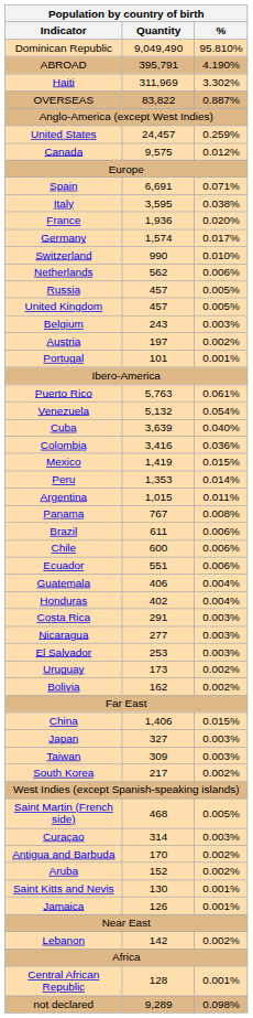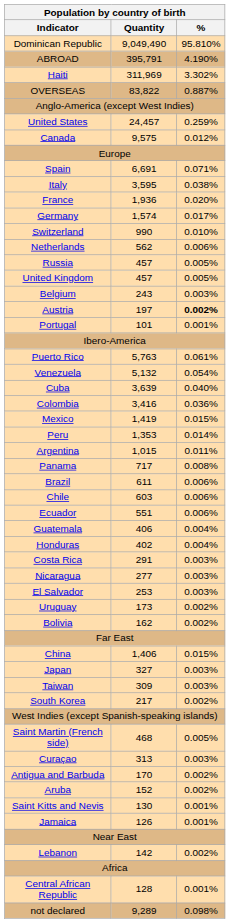 <table class="wikitable" id="cx103" style="text-align: center; margin-right: 8px; font-size: 85%; margin-bottom: 10px;" width="24%">
 <tr>
 <th colspan="8">Population by country of birth</th>
 </tr>
 <tr>
 <th width="35%">Indicator</th>
 <th width="20%">Quantity</th>
 <th width="5%">%</th>
 </tr>
 <tr bgcolor="#FFDEAD">
 <td>Dominican Republic</td>
 <td align="center">9,049,490</td>
 <td align="center">95.810%</td>
 </tr>
 <tr bgcolor="#DEB887">
 <td>ABROAD</td>
 <td align="center">395,791</td>
 <td align="center">4.190%</td>
 </tr>
 <tr bgcolor="#FFDEAD">
 <td><a href='#'>Haiti</a></td>
 <td align="center">311,969</td>
 <td align="center">3.302%</td>
 </tr>
 <tr bgcolor="#DEB887">
 <td>OVERSEAS</td>
 <td align="center">83,822</td>
 <td align="center">0.887%</td>
 </tr>
 <tr bgcolor="#DEB887">
 <td colspan=3>Anglo-America (except West Indies)</td>
 </tr>
 <tr bgcolor="#FFDEAD">
 <td><a href='#'>United States</a></td>
 <td align="center">24,457</td>
 <td align="center">0.259%</td>
 </tr>
 <tr bgcolor="#FFDEAD">
 <td><a href='#'>Canada</a></td>
 <td align="center">9,575</td>
 <td align="center">0.012%</td>
 </tr>
 <tr bgcolor="#DEB887">
 <td colspan=3>Europe</td>
 </tr>
 <tr bgcolor="#FFDEAD">
 <td><a href='#'>Spain</a></td>
 <td align="center">6,691</td>
 <td align="center">0.071%</td>
 </tr>
 <tr bgcolor="#FFDEAD">
 <td><a href='#'>Italy</a></td>
 <td align="center">3,595</td>
 <td align="center">0.038%</td>
 </tr>
 <tr bgcolor="#FFDEAD">
 <td><a href='#'>France</a></td>
 <td align="center">1,936</td>
 <td align="center">0.020%</td>
 </tr>
 <tr bgcolor="#FFDEAD">
 <td><a href='#'>Germany</a></td>
 <td align="center">1,574</td>
 <td align="center">0.017%</td>
 </tr>
 <tr bgcolor="#FFDEAD">
 <td><a href='#'>Switzerland</a></td>
 <td align="center">990</td>
 <td align="center">0.010%</td>
 </tr>
 <tr bgcolor="#FFDEAD">
 <td><a href='#'>Netherlands</a></td>
 <td align="center">562</td>
 <td align="center">0.006%</td>
 </tr>
 <tr bgcolor="#FFDEAD">
 <td><a href='#'>Russia</a></td>
 <td align="center">457</td>
 <td align="center">0.005%</td>
 </tr>
 <tr bgcolor="#FFDEAD">
 <td><a href='#'>United Kingdom</a></td>
 <td align="center">457</td>
 <td align="center">0.005%</td>
 </tr>
 <tr bgcolor="#FFDEAD">
 <td><a href='#'>Belgium</a></td>
 <td align="center">243</td>
 <td align="center">0.003%</td>
 </tr>
 <tr bgcolor="#FFDEAD">
 <td><a href='#'>Austria</a></td>
 <td align="center">197</td>
-<td align="center">0.002%</td>
+<td align="center"><strong>0.002%</strong></td>
 </tr>
 <tr bgcolor="#FFDEAD">
 <td><a href='#'>Portugal</a></td>
 <td align="center">101</td>
 <td align="center">0.001%</td>
 </tr>
 <tr bgcolor="#DEB887">
 <td colspan=3>Ibero-America</td>
 </tr>
 <tr bgcolor="#FFDEAD">
 <td><a href='#'>Puerto Rico</a></td>
 <td align="center">5,763</td>
 <td align="center">0.061%</td>
 </tr>
 <tr bgcolor="#FFDEAD">
 <td><a href='#'>Venezuela</a></td>
 <td align="center">5,132</td>
 <td align="center">0.054%</td>
 </tr>
 <tr bgcolor="#FFDEAD">
 <td><a href='#'>Cuba</a></td>
 <td align="center">3,639</td>
 <td align="center">0.040%</td>
 </tr>
 <tr bgcolor="#FFDEAD">
 <td><a href='#'>Colombia</a></td>
 <td align="center">3,416</td>
 <td align="center">0.036%</td>
 </tr>
 <tr bgcolor="#FFDEAD">
 <td><a href='#'>Mexico</a></td>
 <td align="center">1,419</td>
 <td align="center">0.015%</td>
 </tr>
 <tr bgcolor="#FFDEAD">
 <td><a href='#'>Peru</a></td>
 <td align="center">1,353</td>
 <td align="center">0.014%</td>
 </tr>
 <tr bgcolor="#FFDEAD">
 <td><a href='#'>Argentina</a></td>
 <td align="center">1,015</td>
 <td align="center">0.011%</td>
 </tr>
 <tr bgcolor="#FFDEAD">
 <td><a href='#'>Panama</a></td>
-<td align="center">767</td>
+<td align="center">717</td>
 <td align="center">0.008%</td>
 </tr>
 <tr bgcolor="#FFDEAD">
 <td><a href='#'>Brazil</a></td>
 <td align="center">611</td>
 <td align="center">0.006%</td>
 </tr>
 <tr bgcolor="#FFDEAD">
 <td><a href='#'>Chile</a></td>
-<td align="center">600</td>
+<td align="center">603</td>
 <td align="center">0.006%</td>
 </tr>
 <tr bgcolor="#FFDEAD">
 <td><a href='#'>Ecuador</a></td>
 <td align="center">551</td>
 <td align="center">0.006%</td>
 </tr>
 <tr bgcolor="#FFDEAD">
 <td><a href='#'>Guatemala</a></td>
 <td align="center">406</td>
 <td align="center">0.004%</td>
 </tr>
 <tr bgcolor="#FFDEAD">
 <td><a href='#'>Honduras</a></td>
 <td align="center">402</td>
 <td align="center">0.004%</td>
 </tr>
 <tr bgcolor="#FFDEAD">
 <td><a href='#'>Costa Rica</a></td>
 <td align="center">291</td>
 <td align="center">0.003%</td>
 </tr>
 <tr bgcolor="#FFDEAD">
 <td><a href='#'>Nicaragua</a></td>
 <td align="center">277</td>
 <td align="center">0.003%</td>
 </tr>
 <tr bgcolor="#FFDEAD">
 <td><a href='#'>El Salvador</a></td>
 <td align="center">253</td>
 <td align="center">0.003%</td>
 </tr>
 <tr bgcolor="#FFDEAD">
 <td><a href='#'>Uruguay</a></td>
 <td align="center">173</td>
 <td align="center">0.002%</td>
 </tr>
 <tr bgcolor="#FFDEAD">
 <td><a href='#'>Bolivia</a></td>
 <td align="center">162</td>
 <td align="center">0.002%</td>
 </tr>
 <tr bgcolor="#DEB887">
 <td colspan=3>Far East</td>
 </tr>
 <tr bgcolor="#FFDEAD">
 <td><a href='#'>China</a></td>
 <td align="center">1,406</td>
 <td align="center">0.015%</td>
 </tr>
 <tr bgcolor="#FFDEAD">
 <td><a href='#'>Japan</a></td>
 <td align="center">327</td>
 <td align="center">0.003%</td>
 </tr>
 <tr bgcolor="#FFDEAD">
 <td><a href='#'>Taiwan</a></td>
 <td align="center">309</td>
 <td align="center">0.003%</td>
 </tr>
 <tr bgcolor="#FFDEAD">
 <td><a href='#'>South Korea</a></td>
 <td align="center">217</td>
 <td align="center">0.002%</td>
 </tr>
 <tr bgcolor="#DEB887">
 <td colspan=3>West Indies (except Spanish-speaking islands)</td>
 </tr>
 <tr bgcolor="#FFDEAD">
 <td><a href='#'>Saint Martin (French side)</a></td>
 <td align="center">468</td>
 <td align="center">0.005%</td>
 </tr>
 <tr bgcolor="#FFDEAD">
 <td><a href='#'>Curaçao</a></td>
-<td align="center">314</td>
+<td align="center">313</td>
 <td align="center">0.003%</td>
 </tr>
 <tr bgcolor="#FFDEAD">
 <td><a href='#'>Antigua and Barbuda</a></td>
 <td align="center">170</td>
 <td align="center">0.002%</td>
 </tr>
 <tr bgcolor="#FFDEAD">
 <td><a href='#'>Aruba</a></td>
 <td align="center">152</td>
 <td align="center">0.002%</td>
 </tr>
 <tr bgcolor="#FFDEAD">
 <td><a href='#'>Saint Kitts and Nevis</a></td>
 <td align="center">130</td>
 <td align="center">0.001%</td>
 </tr>
 <tr bgcolor="#FFDEAD">
 <td><a href='#'>Jamaica</a></td>
 <td align="center">126</td>
 <td align="center">0.001%</td>
 </tr>
 <tr bgcolor="#DEB887">
 <td colspan=3>Near East</td>
 </tr>
 <tr bgcolor="#FFDEAD">
 <td><a href='#'>Lebanon</a></td>
 <td align="center">142</td>
 <td align="center">0.002%</td>
 </tr>
 <tr bgcolor="#DEB887">
 <td colspan=3>Africa</td>
 </tr>
 <tr bgcolor="#FFDEAD">
 <td><a href='#'>Central African Republic</a></td>
 <td align="center">128</td>
 <td align="center">0.001%</td>
 </tr>
 <tr bgcolor="#DEB887">
 <td>not declared</td>
 <td align="center">9,289</td>
 <td align="center">0.098%</td>
 </tr>
 </table>
